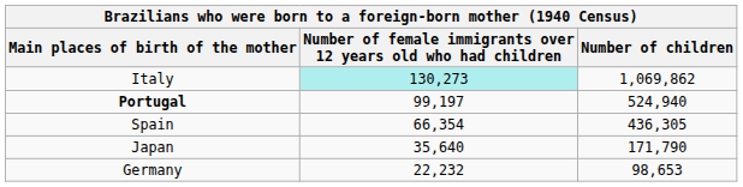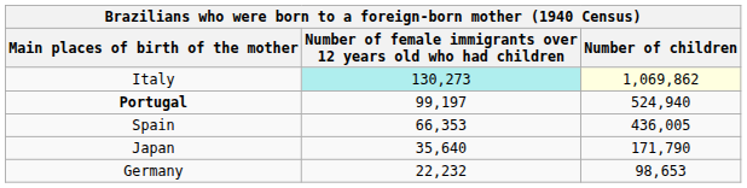 <table class="wikitable" style="text-align:center;">
 <tr>
 <th colspan=6>Brazilians who were born to a foreign-born mother (1940 Census)</th>
 </tr>
 <tr>
 <th>Main places of birth of the mother</th>
 <th>Number of female immigrants over<br>12 years old who had children</th>
 <th>Number of children</th>
 </tr>
 <tr>
 <td>Italy</td>
 <td style="background: paleturquoise;">130,273</td>
-<td>1,069,862</td>
+<td style="background: lightyellow;">1,069,862</td>
 </tr>
 <tr>
 <td><strong>Portugal</strong></td>
 <td>99,197</td>
 <td>524,940</td>
 </tr>
 <tr>
 <td>Spain</td>
-<td>66,354</td>
-<td>436,305</td>
+<td>66,353</td>
+<td>436,005</td>
 </tr>
 <tr>
 <td>Japan</td>
 <td>35,640</td>
 <td>171,790</td>
 </tr>
 <tr>
 <td>Germany</td>
 <td>22,232</td>
 <td>98,653</td>
 </tr>
 </table>
